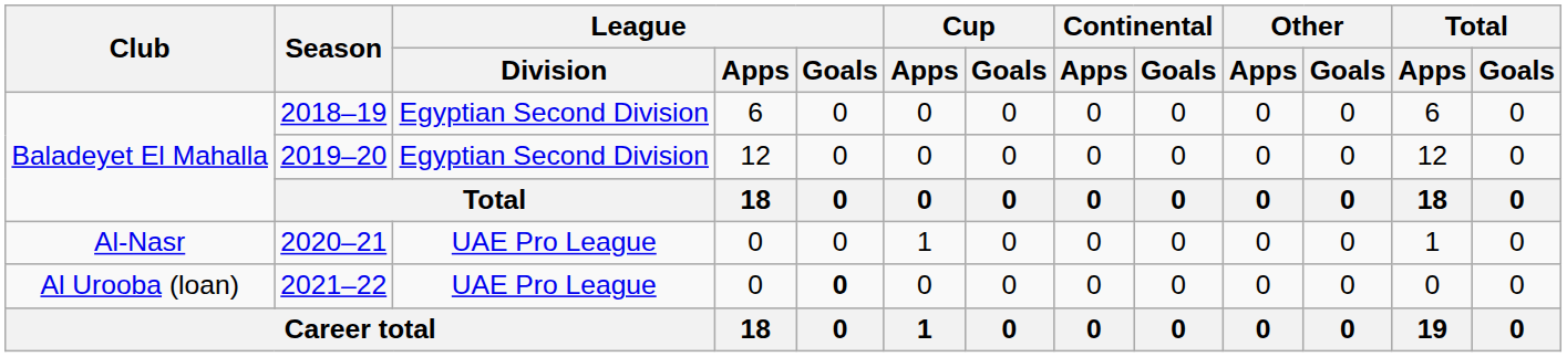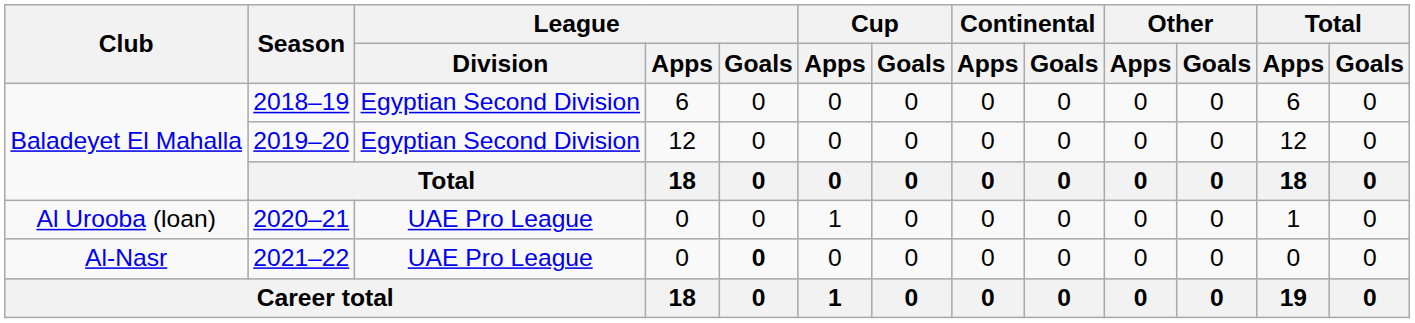 <table class="wikitable" style="text-align: center">
 <tr>
 <th rowspan="2">Club</th>
 <th rowspan="2">Season</th>
 <th colspan="3">League</th>
 <th colspan="2">Cup</th>
 <th colspan="2">Continental</th>
 <th colspan="2">Other</th>
 <th colspan="2">Total</th>
 </tr>
 <tr>
 <th>Division</th>
 <th>Apps</th>
 <th>Goals</th>
 <th>Apps</th>
 <th>Goals</th>
 <th>Apps</th>
 <th>Goals</th>
 <th>Apps</th>
 <th>Goals</th>
 <th>Apps</th>
 <th>Goals</th>
 </tr>
 <tr>
 <td rowspan="3"><a href='#'>Baladeyet El Mahalla</a></td>
 <td><a href='#'>2018–19</a></td>
 <td><a href='#'>Egyptian Second Division</a></td>
 <td>6</td>
 <td>0</td>
 <td>0</td>
 <td>0</td>
 <td>0</td>
 <td>0</td>
 <td>0</td>
 <td>0</td>
 <td>6</td>
 <td>0</td>
 </tr>
 <tr>
 <td><a href='#'>2019–20</a></td>
 <td><a href='#'>Egyptian Second Division</a></td>
 <td>12</td>
 <td>0</td>
 <td>0</td>
 <td>0</td>
 <td>0</td>
 <td>0</td>
 <td>0</td>
 <td>0</td>
 <td>12</td>
 <td>0</td>
 </tr>
 <tr>
 <th colspan="2"><strong>Total</strong></th>
 <th>18</th>
 <th>0</th>
 <th>0</th>
 <th>0</th>
 <th>0</th>
 <th>0</th>
 <th>0</th>
 <th>0</th>
 <th>18</th>
 <th>0</th>
 </tr>
 <tr>
-<td><a href='#'>Al-Nasr</a></td>
+<td><a href='#'>Al Urooba</a> (loan)</td>
 <td><a href='#'>2020–21</a></td>
 <td><a href='#'>UAE Pro League</a></td>
 <td>0</td>
 <td>0</td>
 <td>1</td>
 <td>0</td>
 <td>0</td>
 <td>0</td>
 <td>0</td>
 <td>0</td>
 <td>1</td>
 <td>0</td>
 </tr>
 <tr>
-<td><a href='#'>Al Urooba</a> (loan)</td>
+<td><a href='#'>Al-Nasr</a></td>
 <td><a href='#'>2021–22</a></td>
 <td><a href='#'>UAE Pro League</a></td>
 <td>0</td>
 <td><strong>0</strong></td>
 <td>0</td>
 <td>0</td>
 <td>0</td>
 <td>0</td>
 <td>0</td>
 <td>0</td>
 <td>0</td>
 <td>0</td>
 </tr>
 <tr>
 <th colspan="3"><strong>Career total</strong></th>
 <th>18</th>
 <th>0</th>
 <th>1</th>
 <th>0</th>
 <th>0</th>
 <th>0</th>
 <th>0</th>
 <th>0</th>
 <th>19</th>
 <th>0</th>
 </tr>
 </table>
